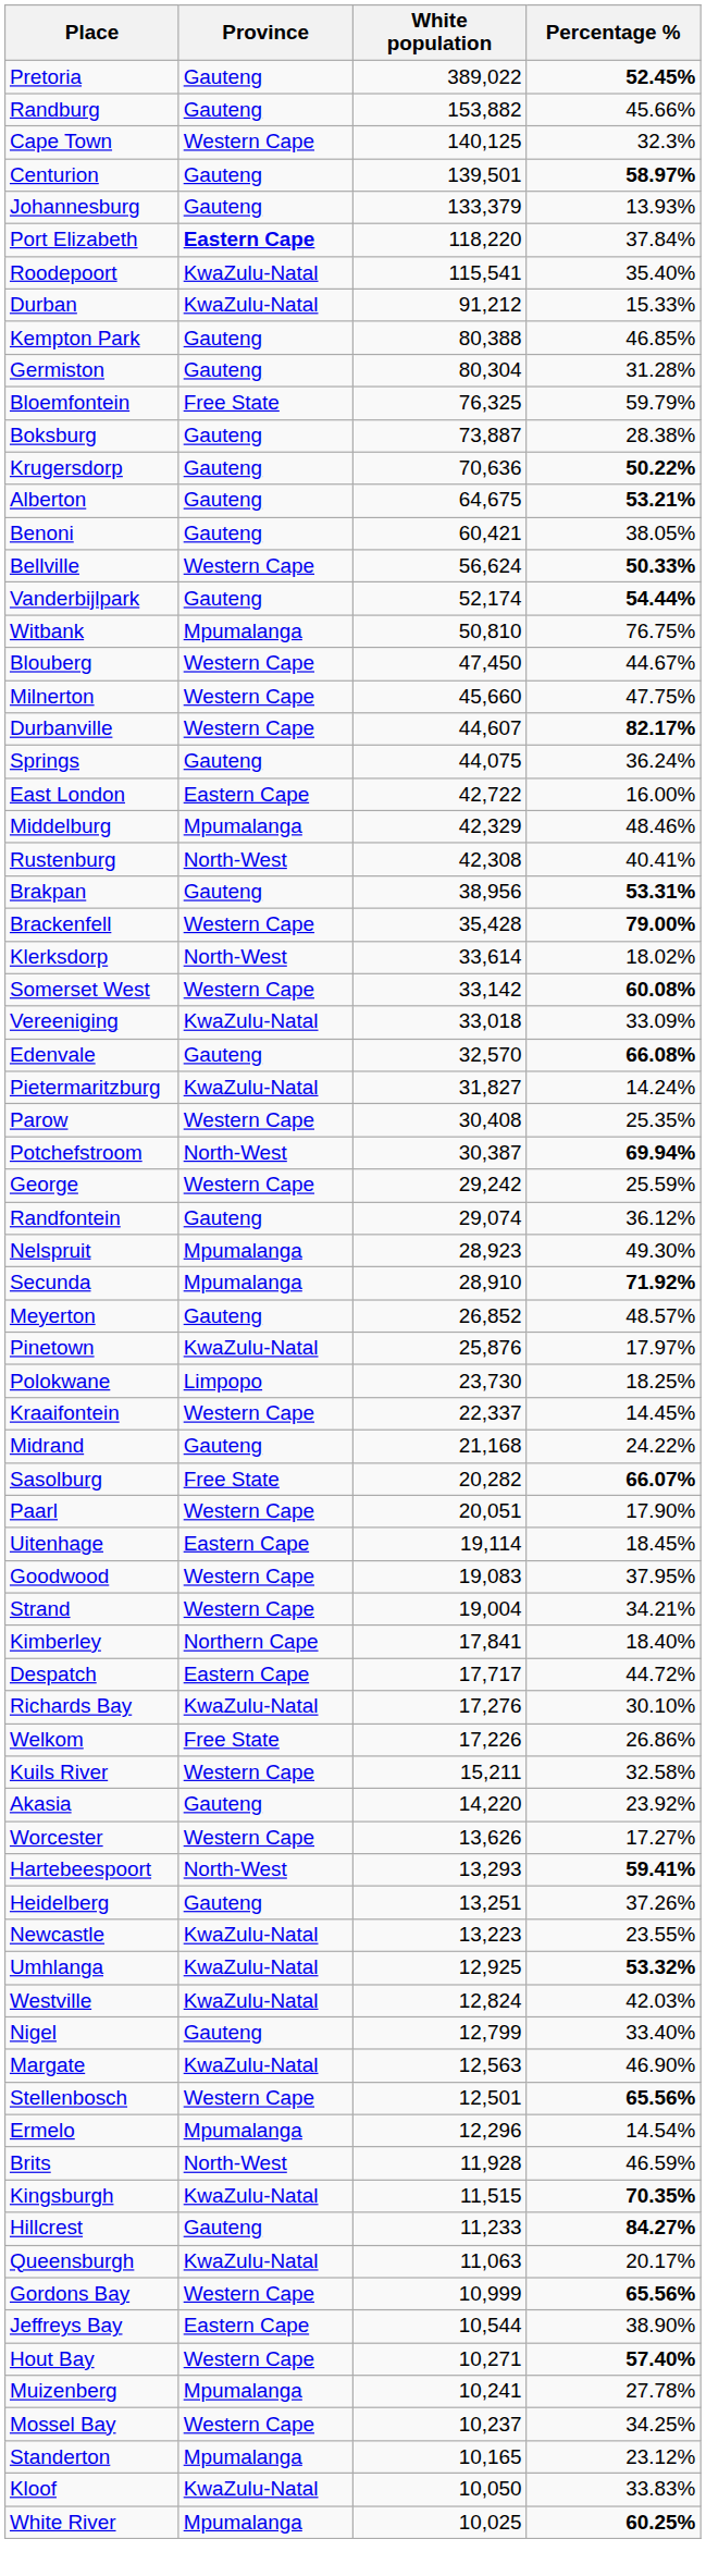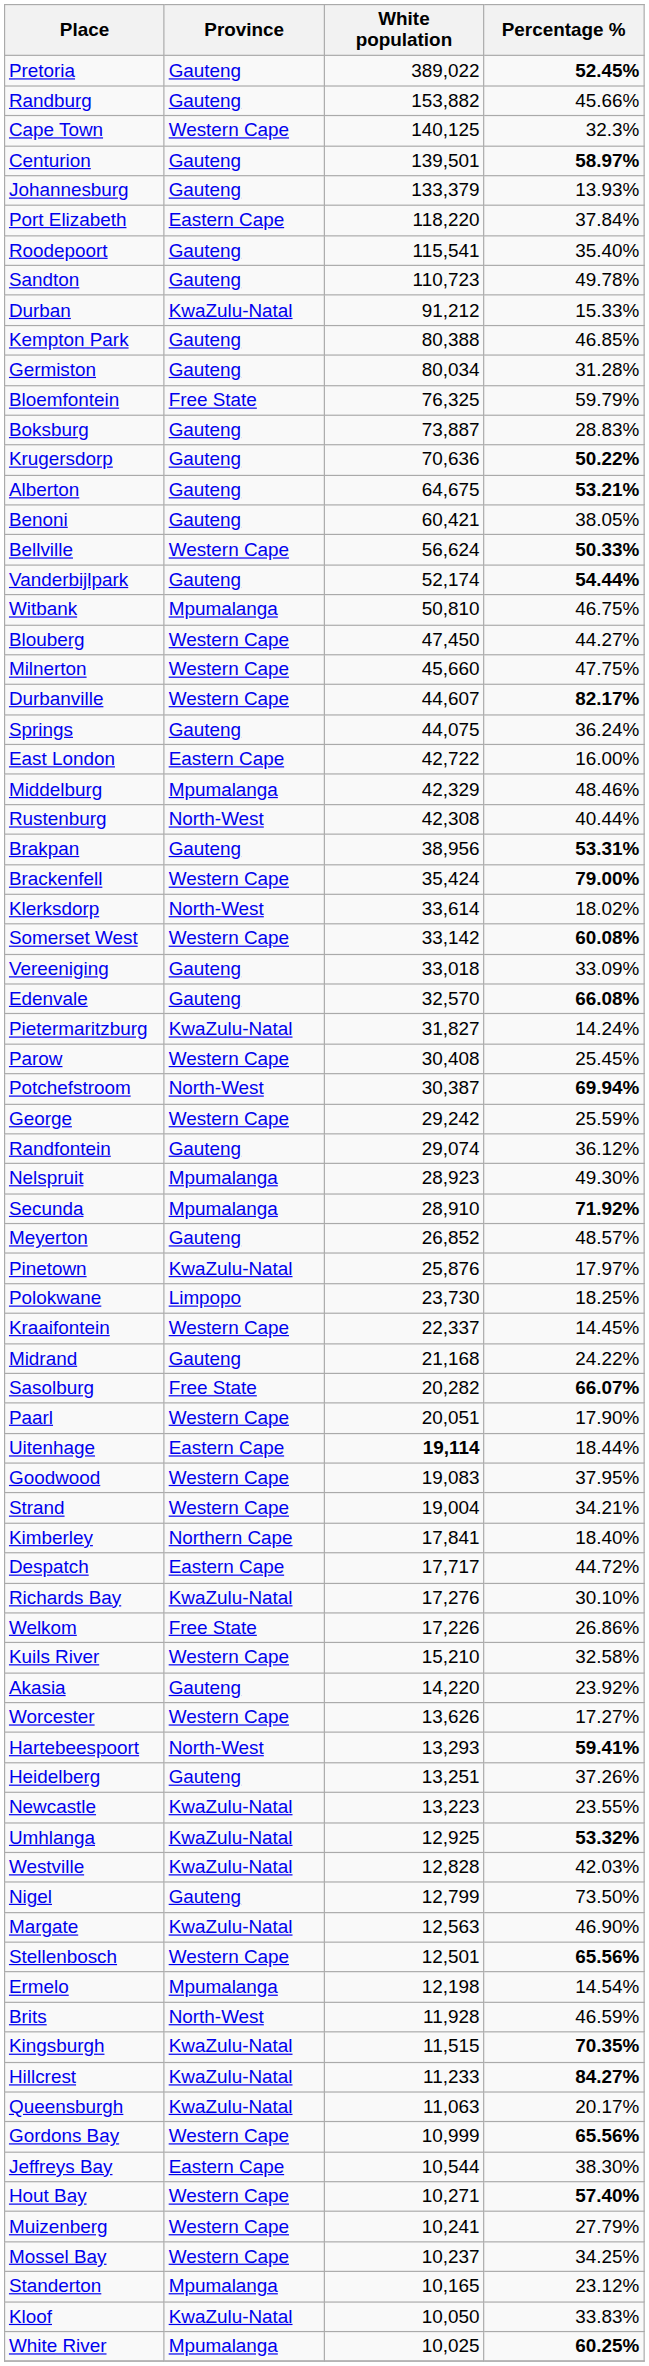 <table class="wikitable sortable">
 <tr>
 <th scope="col" style="width: 128px;">Place</th>
 <th scope="col" style="width: 128px;">Province</th>
 <th scope="col" style="width: 128px;">White population</th>
 <th scope="col" style="width: 128px;">Percentage %</th>
 </tr>
 <tr>
 <td><a href='#'>Pretoria</a></td>
 <td><a href='#'>Gauteng</a></td>
 <td align=right>389,022</td>
 <td align=right><strong>52.45%</strong></td>
 </tr>
 <tr>
 <td><a href='#'>Randburg</a></td>
 <td><a href='#'>Gauteng</a></td>
 <td align=right>153,882</td>
 <td align=right>45.66%</td>
 </tr>
 <tr>
 <td><a href='#'>Cape Town</a></td>
 <td><a href='#'>Western Cape</a></td>
 <td align=right>140,125</td>
 <td align=right>32.3%</td>
 </tr>
 <tr>
 <td><a href='#'>Centurion</a></td>
 <td><a href='#'>Gauteng</a></td>
 <td align=right>139,501</td>
 <td align=right><strong>58.97%</strong></td>
 </tr>
 <tr>
 <td><a href='#'>Johannesburg</a></td>
 <td><a href='#'>Gauteng</a></td>
 <td align=right>133,379</td>
 <td align=right>13.93%</td>
 </tr>
 <tr>
 <td><a href='#'>Port Elizabeth</a></td>
-<td><strong><a href='#'>Eastern Cape</a></strong></td>
+<td><a href='#'>Eastern Cape</a></td>
 <td align=right>118,220</td>
 <td align=right>37.84%</td>
 </tr>
 <tr>
 <td><a href='#'>Roodepoort</a></td>
-<td><a href='#'>KwaZulu-Natal</a></td>
+<td><a href='#'>Gauteng</a></td>
 <td align=right>115,541</td>
 <td align=right>35.40%</td>
+</tr>
+<tr>
+<td><a href='#'>Sandton</a></td>
+<td><a href='#'>Gauteng</a></td>
+<td align=right>110,723</td>
+<td align=right>49.78%</td>
 </tr>
 <tr>
 <td><a href='#'>Durban</a></td>
 <td><a href='#'>KwaZulu-Natal</a></td>
 <td align=right>91,212</td>
 <td align=right>15.33%</td>
 </tr>
 <tr>
 <td><a href='#'>Kempton Park</a></td>
 <td><a href='#'>Gauteng</a></td>
 <td align=right>80,388</td>
 <td align=right>46.85%</td>
 </tr>
 <tr>
 <td><a href='#'>Germiston</a></td>
 <td><a href='#'>Gauteng</a></td>
-<td align=right>80,304</td>
+<td align=right>80,034</td>
 <td align=right>31.28%</td>
 </tr>
 <tr>
 <td><a href='#'>Bloemfontein</a></td>
 <td><a href='#'>Free State</a></td>
 <td align=right>76,325</td>
 <td align=right>59.79%</td>
 </tr>
 <tr>
 <td><a href='#'>Boksburg</a></td>
 <td><a href='#'>Gauteng</a></td>
 <td align=right>73,887</td>
-<td align=right>28.38%</td>
+<td align=right>28.83%</td>
 </tr>
 <tr>
 <td><a href='#'>Krugersdorp</a></td>
 <td><a href='#'>Gauteng</a></td>
 <td align=right>70,636</td>
 <td align=right><strong>50.22%</strong></td>
 </tr>
 <tr>
 <td><a href='#'>Alberton</a></td>
 <td><a href='#'>Gauteng</a></td>
 <td align=right>64,675</td>
 <td align=right><strong>53.21%</strong></td>
 </tr>
 <tr>
 <td><a href='#'>Benoni</a></td>
 <td><a href='#'>Gauteng</a></td>
 <td align=right>60,421</td>
 <td align=right>38.05%</td>
 </tr>
 <tr>
 <td><a href='#'>Bellville</a></td>
 <td><a href='#'>Western Cape</a></td>
 <td align=right>56,624</td>
 <td align=right><strong>50.33%</strong></td>
 </tr>
 <tr>
 <td><a href='#'>Vanderbijlpark</a></td>
 <td><a href='#'>Gauteng</a></td>
 <td align=right>52,174</td>
 <td align=right><strong>54.44%</strong></td>
 </tr>
 <tr>
 <td><a href='#'>Witbank</a></td>
 <td><a href='#'>Mpumalanga</a></td>
 <td align=right>50,810</td>
-<td align=right>76.75%</td>
+<td align=right>46.75%</td>
 </tr>
 <tr>
 <td><a href='#'>Blouberg</a></td>
 <td><a href='#'>Western Cape</a></td>
 <td align=right>47,450</td>
-<td align=right>44.67%</td>
+<td align=right>44.27%</td>
 </tr>
 <tr>
 <td><a href='#'>Milnerton</a></td>
 <td><a href='#'>Western Cape</a></td>
 <td align=right>45,660</td>
 <td align=right>47.75%</td>
 </tr>
 <tr>
 <td><a href='#'>Durbanville</a></td>
 <td><a href='#'>Western Cape</a></td>
 <td align=right>44,607</td>
 <td align=right><strong>82.17%</strong></td>
 </tr>
 <tr>
 <td><a href='#'>Springs</a></td>
 <td><a href='#'>Gauteng</a></td>
 <td align=right>44,075</td>
 <td align=right>36.24%</td>
 </tr>
 <tr>
 <td><a href='#'>East London</a></td>
 <td><a href='#'>Eastern Cape</a></td>
 <td align=right>42,722</td>
 <td align=right>16.00%</td>
 </tr>
 <tr>
 <td><a href='#'>Middelburg</a></td>
 <td><a href='#'>Mpumalanga</a></td>
 <td align=right>42,329</td>
 <td align=right>48.46%</td>
 </tr>
 <tr>
 <td><a href='#'>Rustenburg</a></td>
 <td><a href='#'>North-West</a></td>
 <td align=right>42,308</td>
-<td align=right>40.41%</td>
+<td align=right>40.44%</td>
 </tr>
 <tr>
 <td><a href='#'>Brakpan</a></td>
 <td><a href='#'>Gauteng</a></td>
 <td align=right>38,956</td>
 <td align=right><strong>53.31%</strong></td>
 </tr>
 <tr>
 <td><a href='#'>Brackenfell</a></td>
 <td><a href='#'>Western Cape</a></td>
-<td align=right>35,428</td>
+<td align=right>35,424</td>
 <td align=right><strong>79.00%</strong></td>
 </tr>
 <tr>
 <td><a href='#'>Klerksdorp</a></td>
 <td><a href='#'>North-West</a></td>
 <td align=right>33,614</td>
 <td align=right>18.02%</td>
 </tr>
 <tr>
 <td><a href='#'>Somerset West</a></td>
 <td><a href='#'>Western Cape</a></td>
 <td align=right>33,142</td>
 <td align=right><strong>60.08%</strong></td>
 </tr>
 <tr>
 <td><a href='#'>Vereeniging</a></td>
-<td><a href='#'>KwaZulu-Natal</a></td>
+<td><a href='#'>Gauteng</a></td>
 <td align=right>33,018</td>
 <td align=right>33.09%</td>
 </tr>
 <tr>
 <td><a href='#'>Edenvale</a></td>
 <td><a href='#'>Gauteng</a></td>
 <td align=right>32,570</td>
 <td align=right><strong>66.08%</strong></td>
 </tr>
 <tr>
 <td><a href='#'>Pietermaritzburg</a></td>
 <td><a href='#'>KwaZulu-Natal</a></td>
 <td align=right>31,827</td>
 <td align=right>14.24%</td>
 </tr>
 <tr>
 <td><a href='#'>Parow</a></td>
 <td><a href='#'>Western Cape</a></td>
 <td align=right>30,408</td>
-<td align=right>25.35%</td>
+<td align=right>25.45%</td>
 </tr>
 <tr>
 <td><a href='#'>Potchefstroom</a></td>
 <td><a href='#'>North-West</a></td>
 <td align=right>30,387</td>
 <td align=right><strong>69.94%</strong></td>
 </tr>
 <tr>
 <td><a href='#'>George</a></td>
 <td><a href='#'>Western Cape</a></td>
 <td align=right>29,242</td>
 <td align=right>25.59%</td>
 </tr>
 <tr>
 <td><a href='#'>Randfontein</a></td>
 <td><a href='#'>Gauteng</a></td>
 <td align=right>29,074</td>
 <td align=right>36.12%</td>
 </tr>
 <tr>
 <td><a href='#'>Nelspruit</a></td>
 <td><a href='#'>Mpumalanga</a></td>
 <td align=right>28,923</td>
 <td align=right>49.30%</td>
 </tr>
 <tr>
 <td><a href='#'>Secunda</a></td>
 <td><a href='#'>Mpumalanga</a></td>
 <td align=right>28,910</td>
 <td align=right><strong>71.92%</strong></td>
 </tr>
 <tr>
 <td><a href='#'>Meyerton</a></td>
 <td><a href='#'>Gauteng</a></td>
 <td align=right>26,852</td>
 <td align=right>48.57%</td>
 </tr>
 <tr>
 <td><a href='#'>Pinetown</a></td>
 <td><a href='#'>KwaZulu-Natal</a></td>
 <td align=right>25,876</td>
 <td align=right>17.97%</td>
 </tr>
 <tr>
 <td><a href='#'>Polokwane</a></td>
 <td><a href='#'>Limpopo</a></td>
 <td align=right>23,730</td>
 <td align=right>18.25%</td>
 </tr>
 <tr>
 <td><a href='#'>Kraaifontein</a></td>
 <td><a href='#'>Western Cape</a></td>
 <td align=right>22,337</td>
 <td align=right>14.45%</td>
 </tr>
 <tr>
 <td><a href='#'>Midrand</a></td>
 <td><a href='#'>Gauteng</a></td>
 <td align=right>21,168</td>
 <td align=right>24.22%</td>
 </tr>
 <tr>
 <td><a href='#'>Sasolburg</a></td>
 <td><a href='#'>Free State</a></td>
 <td align=right>20,282</td>
 <td align=right><strong>66.07%</strong></td>
 </tr>
 <tr>
 <td><a href='#'>Paarl</a></td>
 <td><a href='#'>Western Cape</a></td>
 <td align=right>20,051</td>
 <td align=right>17.90%</td>
 </tr>
 <tr>
 <td><a href='#'>Uitenhage</a></td>
 <td><a href='#'>Eastern Cape</a></td>
-<td align=right>19,114</td>
-<td align=right>18.45%</td>
+<td align=right><strong>19,114</strong></td>
+<td align=right>18.44%</td>
 </tr>
 <tr>
 <td><a href='#'>Goodwood</a></td>
 <td><a href='#'>Western Cape</a></td>
 <td align=right>19,083</td>
 <td align=right>37.95%</td>
 </tr>
 <tr>
 <td><a href='#'>Strand</a></td>
 <td><a href='#'>Western Cape</a></td>
 <td align=right>19,004</td>
 <td align=right>34.21%</td>
 </tr>
 <tr>
 <td><a href='#'>Kimberley</a></td>
 <td><a href='#'>Northern Cape</a></td>
 <td align=right>17,841</td>
 <td align=right>18.40%</td>
 </tr>
 <tr>
 <td><a href='#'>Despatch</a></td>
 <td><a href='#'>Eastern Cape</a></td>
 <td align=right>17,717</td>
 <td align=right>44.72%</td>
 </tr>
 <tr>
 <td><a href='#'>Richards Bay</a></td>
 <td><a href='#'>KwaZulu-Natal</a></td>
 <td align=right>17,276</td>
 <td align=right>30.10%</td>
 </tr>
 <tr>
 <td><a href='#'>Welkom</a></td>
 <td><a href='#'>Free State</a></td>
 <td align=right>17,226</td>
 <td align=right>26.86%</td>
 </tr>
 <tr>
 <td><a href='#'>Kuils River</a></td>
 <td><a href='#'>Western Cape</a></td>
-<td align=right>15,211</td>
+<td align=right>15,210</td>
 <td align=right>32.58%</td>
 </tr>
 <tr>
 <td><a href='#'>Akasia</a></td>
 <td><a href='#'>Gauteng</a></td>
 <td align=right>14,220</td>
 <td align=right>23.92%</td>
 </tr>
 <tr>
 <td><a href='#'>Worcester</a></td>
 <td><a href='#'>Western Cape</a></td>
 <td align=right>13,626</td>
 <td align=right>17.27%</td>
 </tr>
 <tr>
 <td><a href='#'>Hartebeespoort</a></td>
 <td><a href='#'>North-West</a></td>
 <td align=right>13,293</td>
 <td align=right><strong>59.41%</strong></td>
 </tr>
 <tr>
 <td><a href='#'>Heidelberg</a></td>
 <td><a href='#'>Gauteng</a></td>
 <td align=right>13,251</td>
 <td align=right>37.26%</td>
 </tr>
 <tr>
 <td><a href='#'>Newcastle</a></td>
 <td><a href='#'>KwaZulu-Natal</a></td>
 <td align=right>13,223</td>
 <td align=right>23.55%</td>
 </tr>
 <tr>
 <td><a href='#'>Umhlanga</a></td>
 <td><a href='#'>KwaZulu-Natal</a></td>
 <td align=right>12,925</td>
 <td align=right><strong>53.32%</strong></td>
 </tr>
 <tr>
 <td><a href='#'>Westville</a></td>
 <td><a href='#'>KwaZulu-Natal</a></td>
-<td align=right>12,824</td>
+<td align=right>12,828</td>
 <td align=right>42.03%</td>
 </tr>
 <tr>
 <td><a href='#'>Nigel</a></td>
 <td><a href='#'>Gauteng</a></td>
 <td align=right>12,799</td>
-<td align=right>33.40%</td>
+<td align=right>73.50%</td>
 </tr>
 <tr>
 <td><a href='#'>Margate</a></td>
 <td><a href='#'>KwaZulu-Natal</a></td>
 <td align=right>12,563</td>
 <td align=right>46.90%</td>
 </tr>
 <tr>
 <td><a href='#'>Stellenbosch</a></td>
 <td><a href='#'>Western Cape</a></td>
 <td align=right>12,501</td>
 <td align=right><strong>65.56%</strong></td>
 </tr>
 <tr>
 <td><a href='#'>Ermelo</a></td>
 <td><a href='#'>Mpumalanga</a></td>
-<td align=right>12,296</td>
+<td align=right>12,198</td>
 <td align=right>14.54%</td>
 </tr>
 <tr>
 <td><a href='#'>Brits</a></td>
 <td><a href='#'>North-West</a></td>
 <td align=right>11,928</td>
 <td align=right>46.59%</td>
 </tr>
 <tr>
 <td><a href='#'>Kingsburgh</a></td>
 <td><a href='#'>KwaZulu-Natal</a></td>
 <td align=right>11,515</td>
 <td align=right><strong>70.35%</strong></td>
 </tr>
 <tr>
 <td><a href='#'>Hillcrest</a></td>
-<td><a href='#'>Gauteng</a></td>
+<td><a href='#'>KwaZulu-Natal</a></td>
 <td align=right>11,233</td>
 <td align=right><strong>84.27%</strong></td>
 </tr>
 <tr>
 <td><a href='#'>Queensburgh</a></td>
 <td><a href='#'>KwaZulu-Natal</a></td>
 <td align=right>11,063</td>
 <td align=right>20.17%</td>
 </tr>
 <tr>
 <td><a href='#'>Gordons Bay</a></td>
 <td><a href='#'>Western Cape</a></td>
 <td align=right>10,999</td>
 <td align=right><strong>65.56%</strong></td>
 </tr>
 <tr>
 <td><a href='#'>Jeffreys Bay</a></td>
 <td><a href='#'>Eastern Cape</a></td>
 <td align=right>10,544</td>
-<td align=right>38.90%</td>
+<td align=right>38.30%</td>
 </tr>
 <tr>
 <td><a href='#'>Hout Bay</a></td>
 <td><a href='#'>Western Cape</a></td>
 <td align=right>10,271</td>
 <td align=right><strong>57.40%</strong></td>
 </tr>
 <tr>
 <td><a href='#'>Muizenberg</a></td>
-<td><a href='#'>Mpumalanga</a></td>
+<td><a href='#'>Western Cape</a></td>
 <td align=right>10,241</td>
-<td align=right>27.78%</td>
+<td align=right>27.79%</td>
 </tr>
 <tr>
 <td><a href='#'>Mossel Bay</a></td>
 <td><a href='#'>Western Cape</a></td>
 <td align=right>10,237</td>
 <td align=right>34.25%</td>
 </tr>
 <tr>
 <td><a href='#'>Standerton</a></td>
 <td><a href='#'>Mpumalanga</a></td>
 <td align=right>10,165</td>
 <td align=right>23.12%</td>
 </tr>
 <tr>
 <td><a href='#'>Kloof</a></td>
 <td><a href='#'>KwaZulu-Natal</a></td>
 <td align=right>10,050</td>
 <td align=right>33.83%</td>
 </tr>
 <tr>
 <td><a href='#'>White River</a></td>
 <td><a href='#'>Mpumalanga</a></td>
 <td align=right>10,025</td>
 <td align=right><strong>60.25%</strong></td>
 </tr>
 <tr>
 </tr>
 </table>
